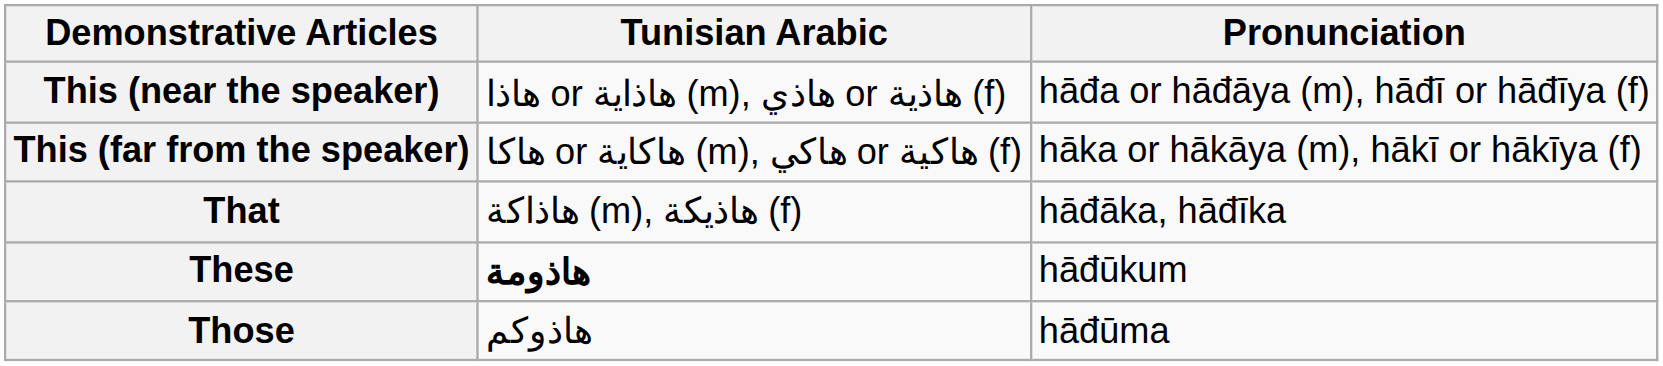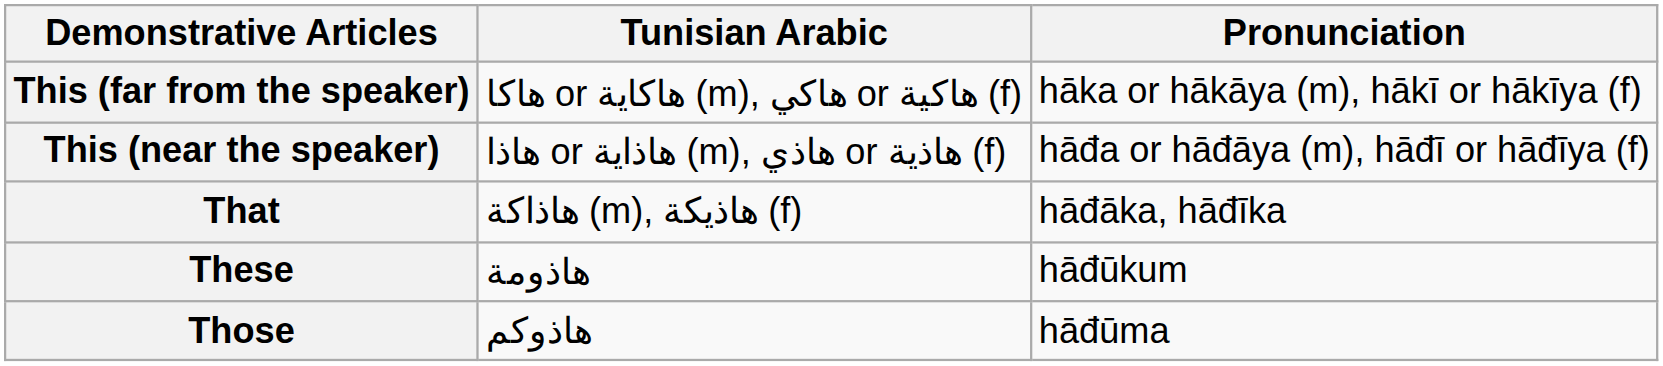 <table class="wikitable">
 <tr>
 <th>Demonstrative Articles</th>
 <th>Tunisian Arabic</th>
 <th>Pronunciation</th>
 </tr>
 <tr>
+<th>This (far from the speaker)</th>
+<td>هاكا or هاكاية (m), هاكي or هاكية (f)</td>
+<td>hāka or hākāya (m), hākī or hākīya (f)</td>
+</tr>
+<tr>
 <th>This (near the speaker)</th>
 <td>هاذا or هاذاية (m), هاذي or هاذية (f)</td>
 <td>hāđa or hāđāya (m), hāđī or hāđīya (f)</td>
-</tr>
-<tr>
-<th>This (far from the speaker)</th>
-<td>هاكا or هاكاية (m), هاكي or هاكية (f)</td>
-<td>hāka or hākāya (m), hākī or hākīya (f)</td>
 </tr>
 <tr>
 <th>That</th>
 <td>هاذاكة (m), هاذيكة (f)</td>
 <td>hāđāka, hāđīka</td>
 </tr>
 <tr>
 <th>These</th>
-<td><strong>هاذومة</strong></td>
+<td>هاذومة</td>
 <td>hāđūkum</td>
 </tr>
 <tr>
 <th>Those</th>
 <td>هاذوكم</td>
 <td>hāđūma</td>
 </tr>
 </table>
